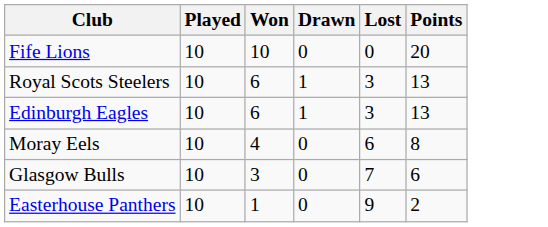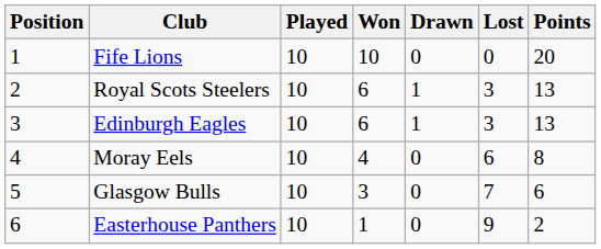 <table class="wikitable">
 <tr>
+<th>Position</th>
 <th>Club</th>
 <th>Played</th>
 <th>Won</th>
 <th>Drawn</th>
 <th>Lost</th>
 <th>Points</th>
 </tr>
 <tr>
+<td>1</td>
 <td><a href='#'>Fife Lions</a></td>
 <td>10</td>
 <td>10</td>
 <td>0</td>
 <td>0</td>
 <td>20</td>
 </tr>
 <tr>
+<td>2</td>
 <td>Royal Scots Steelers</td>
 <td>10</td>
 <td>6</td>
 <td>1</td>
 <td>3</td>
 <td>13</td>
 </tr>
 <tr>
+<td>3</td>
 <td><a href='#'>Edinburgh Eagles</a></td>
 <td>10</td>
 <td>6</td>
 <td>1</td>
 <td>3</td>
 <td>13</td>
 </tr>
 <tr>
+<td>4</td>
 <td>Moray Eels</td>
 <td>10</td>
 <td>4</td>
 <td>0</td>
 <td>6</td>
 <td>8</td>
 </tr>
 <tr>
+<td>5</td>
 <td>Glasgow Bulls</td>
 <td>10</td>
 <td>3</td>
 <td>0</td>
 <td>7</td>
 <td>6</td>
 </tr>
 <tr>
+<td>6</td>
 <td><a href='#'>Easterhouse Panthers</a></td>
 <td>10</td>
 <td>1</td>
 <td>0</td>
 <td>9</td>
 <td>2</td>
 </tr>
 </table>
